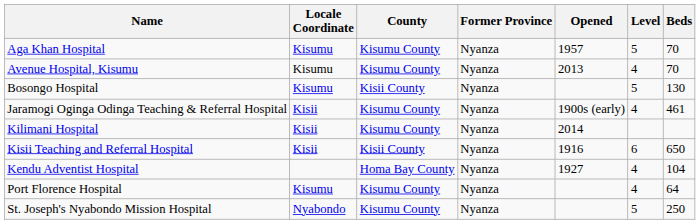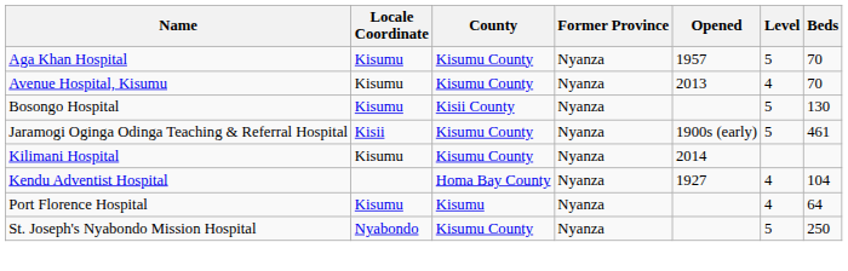 <table class="wikitable sortable">
 <tr>
 <th>Name</th>
 <th>Locale<br>Coordinate</th>
 <th>County</th>
 <th>Former Province</th>
 <th>Opened</th>
 <th>Level</th>
 <th>Beds</th>
 </tr>
 <tr>
 <td><a href='#'>Aga Khan Hospital</a></td>
 <td><a href='#'>Kisumu</a><br></td>
 <td><a href='#'>Kisumu County</a></td>
 <td>Nyanza</td>
 <td>1957</td>
 <td>5</td>
 <td>70</td>
 </tr>
 <tr>
 <td><a href='#'>Avenue Hospital, Kisumu</a></td>
 <td>Kisumu<br></td>
 <td><a href='#'>Kisumu County</a></td>
 <td>Nyanza</td>
 <td>2013</td>
 <td>4</td>
 <td>70</td>
 </tr>
 <tr>
 <td>Bosongo Hospital</td>
 <td><a href='#'>Kisumu</a><br></td>
 <td><a href='#'>Kisii County</a></td>
 <td>Nyanza</td>
 <td></td>
 <td>5</td>
 <td>130</td>
 </tr>
 <tr>
 <td>Jaramogi Oginga Odinga Teaching & Referral Hospital</td>
 <td><a href='#'>Kisii</a><br></td>
 <td><a href='#'>Kisumu County</a></td>
 <td>Nyanza</td>
 <td>1900s (early)</td>
-<td>4</td>
+<td>5</td>
 <td>461</td>
 </tr>
 <tr>
 <td><a href='#'>Kilimani Hospital</a></td>
-<td><a href='#'>Kisii</a><br></td>
+<td>Kisumu<br></td>
 <td><a href='#'>Kisumu County</a></td>
 <td>Nyanza</td>
 <td>2014</td>
 <td></td>
 <td></td>
-</tr>
-<tr>
-<td><a href='#'>Kisii Teaching and Referral Hospital</a></td>
-<td><a href='#'>Kisii</a><br></td>
-<td><a href='#'>Kisii County</a></td>
-<td>Nyanza</td>
-<td>1916</td>
-<td>6</td>
-<td>650</td>
 </tr>
 <tr>
 <td><a href='#'>Kendu Adventist Hospital</a></td>
 <td><br></td>
 <td><a href='#'>Homa Bay County</a></td>
 <td>Nyanza</td>
 <td>1927</td>
 <td>4</td>
 <td>104</td>
 </tr>
 <tr>
 <td>Port Florence Hospital</td>
 <td><a href='#'>Kisumu</a><br></td>
-<td><a href='#'>Kisumu County</a></td>
+<td><a href='#'>Kisumu</a></td>
 <td>Nyanza</td>
 <td></td>
 <td>4</td>
 <td>64</td>
 </tr>
 <tr>
 <td>St. Joseph's Nyabondo Mission Hospital</td>
 <td><a href='#'>Nyabondo</a><br></td>
 <td><a href='#'>Kisumu County</a></td>
 <td>Nyanza</td>
 <td></td>
 <td>5</td>
 <td>250</td>
 </tr>
 </table>
